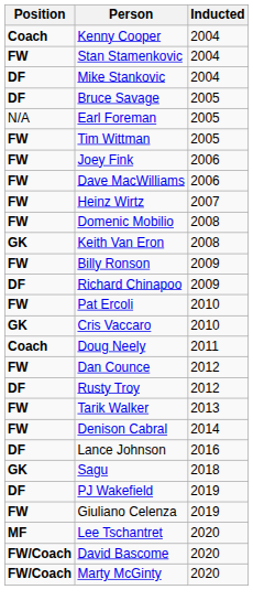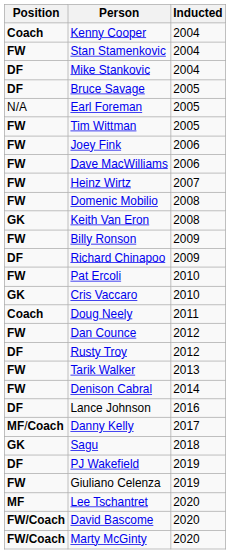 <table class="wikitable">
 <tr>
 <th>Position</th>
 <th>Person</th>
 <th>Inducted</th>
 </tr>
 <tr>
 <td><strong>Coach</strong></td>
 <td> <a href='#'>Kenny Cooper</a></td>
 <td>2004</td>
 </tr>
 <tr>
 <td><strong>FW</strong></td>
 <td> <a href='#'>Stan Stamenkovic</a></td>
 <td>2004</td>
 </tr>
 <tr>
 <td><strong>DF</strong></td>
 <td> <a href='#'>Mike Stankovic</a></td>
 <td>2004</td>
 </tr>
 <tr>
 <td><strong>DF</strong></td>
 <td> <a href='#'>Bruce Savage</a></td>
 <td>2005</td>
 </tr>
 <tr>
 <td>N/A</td>
 <td> <a href='#'>Earl Foreman</a></td>
 <td>2005</td>
 </tr>
 <tr>
 <td><strong>FW</strong></td>
 <td> <a href='#'>Tim Wittman</a></td>
 <td>2005</td>
 </tr>
 <tr>
 <td><strong>FW</strong></td>
 <td> <a href='#'>Joey Fink</a></td>
 <td>2006</td>
 </tr>
 <tr>
 <td><strong>FW</strong></td>
 <td> <a href='#'>Dave MacWilliams</a></td>
 <td>2006</td>
 </tr>
 <tr>
 <td><strong>FW</strong></td>
 <td> <a href='#'>Heinz Wirtz</a></td>
 <td>2007</td>
 </tr>
 <tr>
 <td><strong>FW</strong></td>
 <td> <a href='#'>Domenic Mobilio</a></td>
 <td>2008</td>
 </tr>
 <tr>
 <td><strong>GK</strong></td>
 <td> <a href='#'>Keith Van Eron</a></td>
 <td>2008</td>
 </tr>
 <tr>
 <td><strong>FW</strong></td>
 <td> <a href='#'>Billy Ronson</a></td>
 <td>2009</td>
 </tr>
 <tr>
 <td><strong>DF</strong></td>
 <td> <a href='#'>Richard Chinapoo</a></td>
 <td>2009</td>
 </tr>
 <tr>
 <td><strong>FW</strong></td>
 <td> <a href='#'>Pat Ercoli</a></td>
 <td>2010</td>
 </tr>
 <tr>
 <td><strong>GK</strong></td>
 <td> <a href='#'>Cris Vaccaro</a></td>
 <td>2010</td>
 </tr>
 <tr>
 <td><strong>Coach</strong></td>
 <td> <a href='#'>Doug Neely</a></td>
 <td>2011</td>
 </tr>
 <tr>
 <td><strong>FW</strong></td>
 <td> <a href='#'>Dan Counce</a></td>
 <td>2012</td>
 </tr>
 <tr>
 <td><strong>DF</strong></td>
 <td> <a href='#'>Rusty Troy</a></td>
 <td>2012</td>
 </tr>
 <tr>
 <td><strong>FW</strong></td>
 <td> <a href='#'>Tarik Walker</a></td>
 <td>2013</td>
 </tr>
 <tr>
 <td><strong>FW</strong></td>
 <td> <a href='#'>Denison Cabral</a></td>
 <td>2014</td>
 </tr>
 <tr>
 <td><strong>DF</strong></td>
 <td> Lance Johnson</td>
 <td>2016</td>
 </tr>
 <tr>
+<td><strong>MF</strong>/<strong>Coach</strong></td>
+<td> <a href='#'>Danny Kelly</a></td>
+<td>2017</td>
+</tr>
+<tr>
 <td><strong>GK</strong></td>
 <td> <a href='#'>Sagu</a></td>
 <td>2018</td>
 </tr>
 <tr>
 <td><strong>DF</strong></td>
 <td> <a href='#'>PJ Wakefield</a></td>
 <td>2019</td>
 </tr>
 <tr>
 <td><strong>FW</strong></td>
 <td> Giuliano Celenza</td>
 <td>2019</td>
 </tr>
 <tr>
 <td><strong>MF</strong></td>
 <td> <a href='#'>Lee Tschantret</a></td>
 <td>2020</td>
 </tr>
 <tr>
 <td><strong>FW/Coach</strong></td>
 <td> <a href='#'>David Bascome</a></td>
 <td>2020</td>
 </tr>
 <tr>
 <td><strong>FW/Coach</strong></td>
 <td> <a href='#'>Marty McGinty</a></td>
 <td>2020</td>
 </tr>
 </table>
